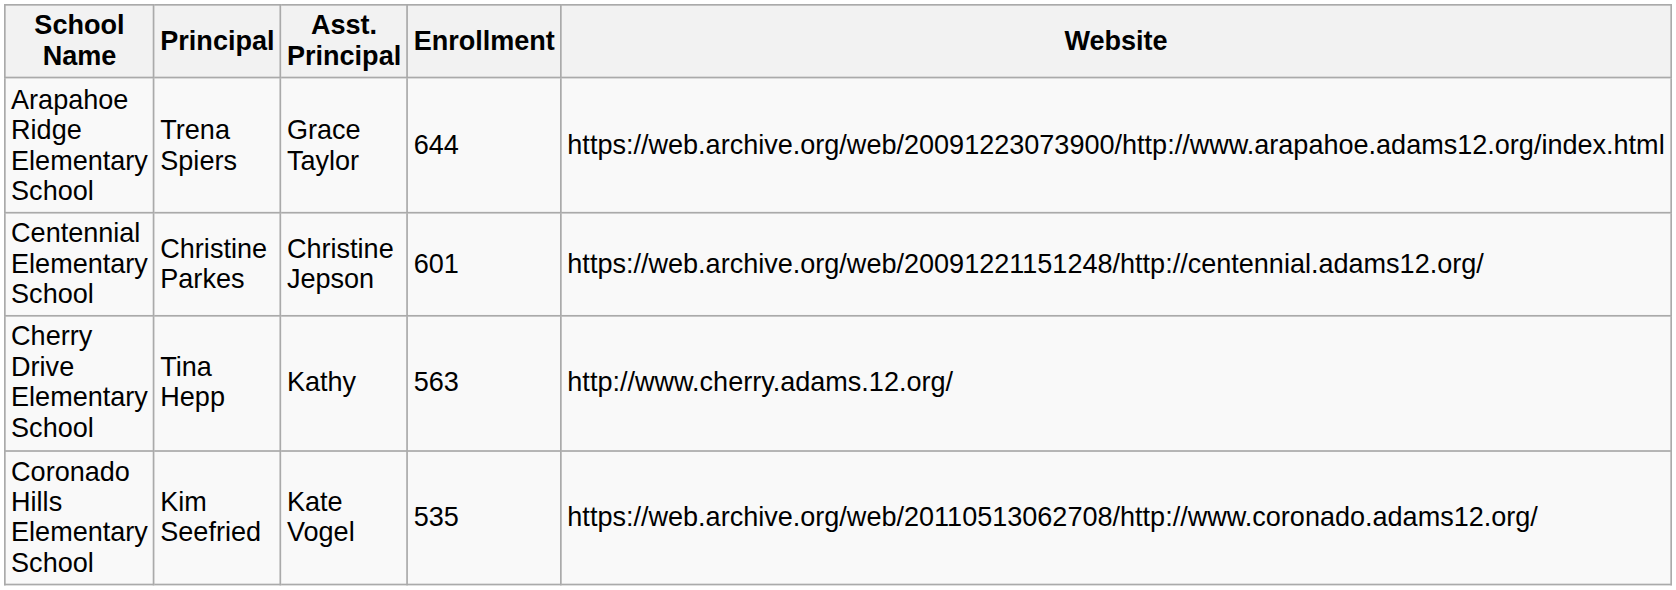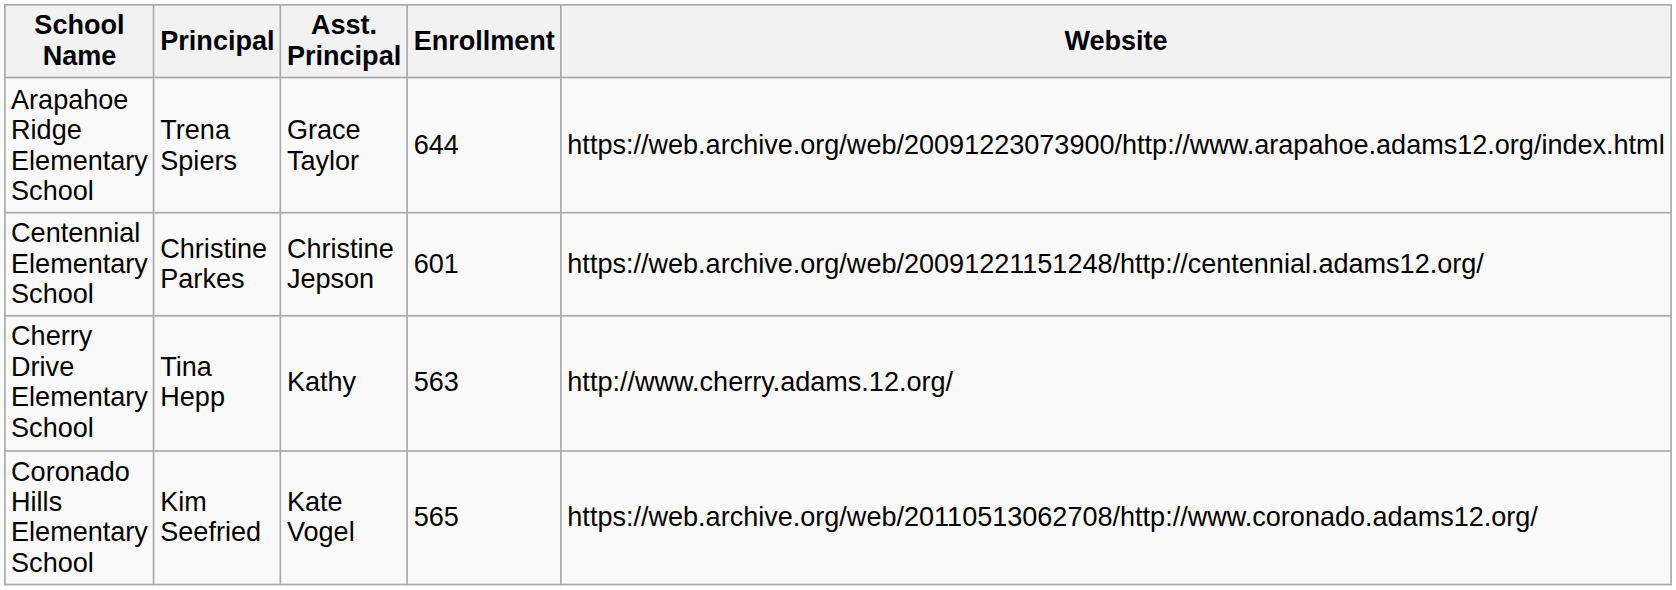 <table class="wikitable" border="1">
 <tr>
 <th>School Name</th>
 <th>Principal</th>
 <th>Asst. Principal</th>
 <th>Enrollment</th>
 <th>Website</th>
 </tr>
 <tr>
 <td>Arapahoe Ridge Elementary School</td>
 <td>Trena Spiers </td>
 <td>Grace Taylor </td>
 <td>644</td>
 <td>https://web.archive.org/web/20091223073900/http://www.arapahoe.adams12.org/index.html</td>
 </tr>
 <tr>
 <td>Centennial Elementary School</td>
 <td>Christine Parkes </td>
 <td>Christine Jepson </td>
 <td>601 </td>
 <td>https://web.archive.org/web/20091221151248/http://centennial.adams12.org/</td>
 </tr>
 <tr>
 <td>Cherry Drive Elementary School</td>
 <td>Tina Hepp </td>
 <td>Kathy </td>
 <td>563 </td>
 <td>http://www.cherry.adams.12.org/</td>
 </tr>
 <tr>
 <td>Coronado Hills Elementary School</td>
 <td>Kim Seefried </td>
 <td>Kate Vogel </td>
-<td>535 </td>
+<td>565 </td>
 <td>https://web.archive.org/web/20110513062708/http://www.coronado.adams12.org/</td>
 </tr>
 </table>
